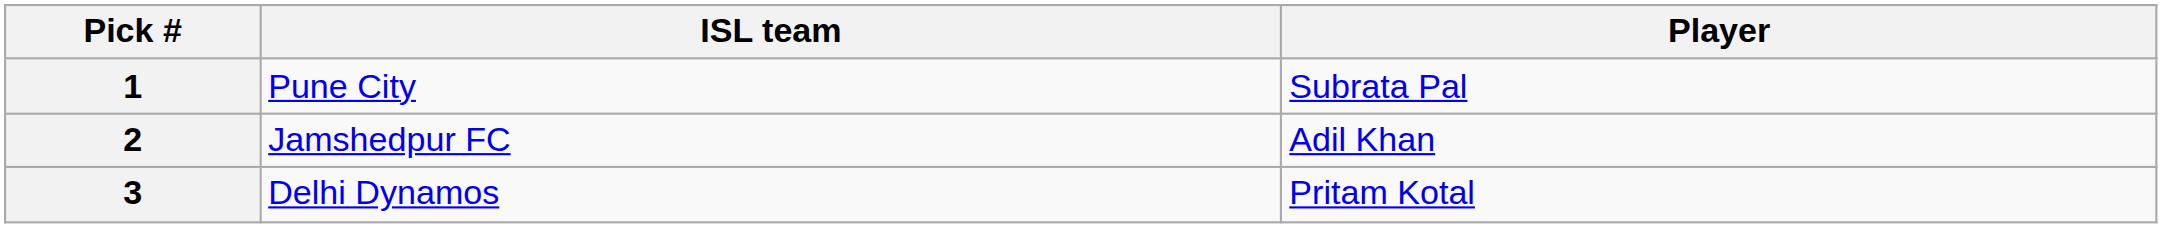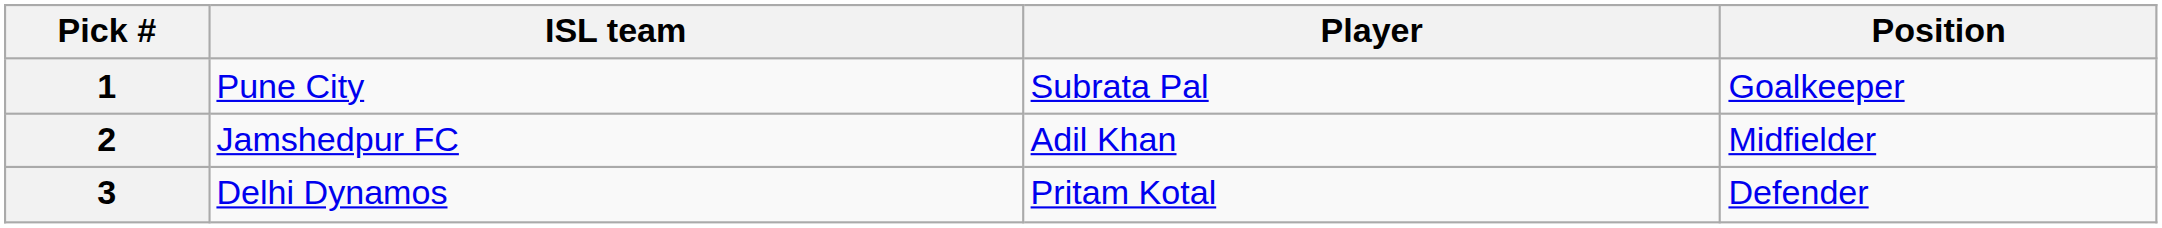 <table class="wikitable sortable" style="width:80%">
 <tr>
 <th width=7%>Pick #</th>
 <th width=28%>ISL team</th>
 <th width=24%>Player</th>
+<th width=15%>Position</th>
 </tr>
 <tr>
 <th>1</th>
 <td><a href='#'>Pune City</a></td>
 <td><a href='#'>Subrata Pal</a></td>
+<td><a href='#'>Goalkeeper</a></td>
 </tr>
 <tr>
 <th>2</th>
 <td><a href='#'>Jamshedpur FC</a></td>
 <td><a href='#'>Adil Khan</a></td>
+<td><a href='#'>Midfielder</a></td>
 </tr>
 <tr>
 <th>3</th>
 <td><a href='#'>Delhi Dynamos</a></td>
 <td><a href='#'>Pritam Kotal</a></td>
+<td><a href='#'>Defender</a></td>
 </tr>
 </table>
